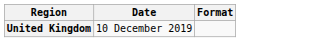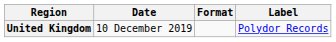 <table class="wikitable plainrowheaders" style="text-align:center;">
 <tr>
 <th>Region</th>
 <th>Date</th>
 <th>Format</th>
+<th>Label</th>
 </tr>
 <tr>
 <th scope="row">United Kingdom</th>
 <td>10 December 2019</td>
 <td></td>
+<td><a href='#'>Polydor Records</a></td>
 </tr>
 </table>
